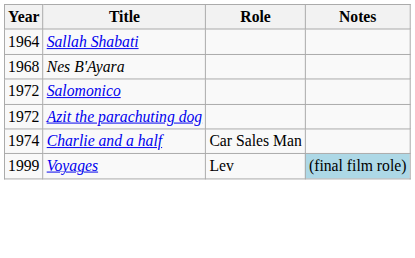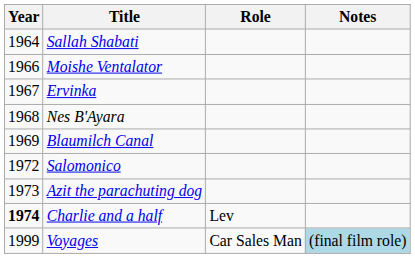 <table class="wikitable">
 <tr>
 <th>Year</th>
 <th>Title</th>
 <th>Role</th>
 <th>Notes</th>
 </tr>
 <tr>
 <td>1964</td>
 <td><em><a href='#'>Sallah Shabati</a></em></td>
 <td></td>
 <td></td>
 </tr>
 <tr>
+<td>1966</td>
+<td><em><a href='#'>Moishe Ventalator</a></em></td>
+<td></td>
+<td></td>
+</tr>
+<tr>
+<td>1967</td>
+<td><em><a href='#'>Ervinka</a></em></td>
+<td></td>
+<td></td>
+</tr>
+<tr>
 <td>1968</td>
 <td><em>Nes B'Ayara</em></td>
+<td></td>
+<td></td>
+</tr>
+<tr>
+<td>1969</td>
+<td><em><a href='#'>Blaumilch Canal</a></em></td>
 <td></td>
 <td></td>
 </tr>
 <tr>
 <td>1972</td>
 <td><em><a href='#'>Salomonico</a></em></td>
 <td></td>
 <td></td>
 </tr>
 <tr>
-<td>1972</td>
+<td>1973</td>
 <td><em><a href='#'>Azit the parachuting dog</a></em></td>
 <td></td>
 <td></td>
 </tr>
 <tr>
-<td>1974</td>
+<td><strong>1974</strong></td>
 <td><em><a href='#'>Charlie and a half</a></em></td>
-<td>Car Sales Man</td>
+<td>Lev</td>
 <td></td>
 </tr>
 <tr>
 <td>1999</td>
 <td><em><a href='#'>Voyages</a></em></td>
-<td>Lev</td>
+<td>Car Sales Man</td>
 <td style="background: lightblue;">(final film role)</td>
 </tr>
 </table>
